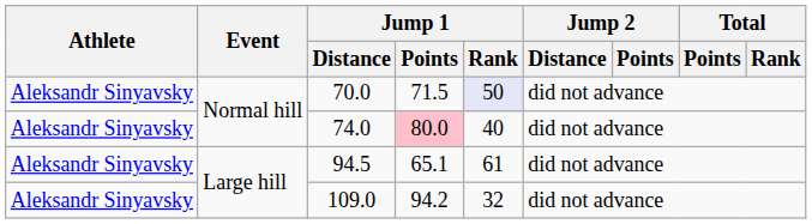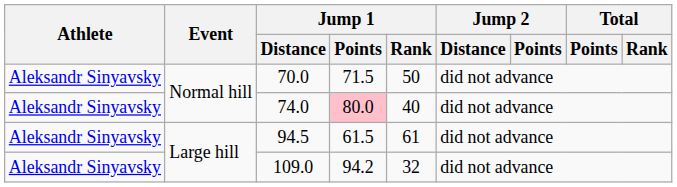 <table class="wikitable" style="font-size:90%">
 <tr>
 <th rowspan="2">Athlete</th>
 <th rowspan="2">Event</th>
 <th colspan="3">Jump 1</th>
 <th colspan="2">Jump 2</th>
 <th colspan="2">Total</th>
 </tr>
 <tr>
 <th>Distance</th>
 <th>Points</th>
 <th>Rank</th>
 <th>Distance</th>
 <th>Points</th>
 <th>Points</th>
 <th>Rank</th>
 </tr>
 <tr>
 <td><a href='#'>Aleksandr Sinyavsky</a></td>
 <td rowspan="2">Normal hill</td>
 <td align="center">70.0</td>
 <td align="center">71.5</td>
-<td align="center" style="background: lavender;">50</td>
+<td align="center">50</td>
 <td colspan="4">did not advance</td>
 </tr>
 <tr>
 <td><a href='#'>Aleksandr Sinyavsky</a></td>
 <td align="center">74.0</td>
 <td align="center" style="background: pink;">80.0</td>
 <td align="center">40</td>
 <td colspan="4">did not advance</td>
 </tr>
 <tr>
 <td><a href='#'>Aleksandr Sinyavsky</a></td>
 <td rowspan="2">Large hill</td>
 <td align="center">94.5</td>
-<td align="center">65.1</td>
+<td align="center">61.5</td>
 <td align="center">61</td>
 <td colspan="4">did not advance</td>
 </tr>
 <tr>
 <td><a href='#'>Aleksandr Sinyavsky</a></td>
 <td align="center">109.0</td>
 <td align="center">94.2</td>
 <td align="center">32</td>
 <td colspan="4">did not advance</td>
 </tr>
 </table>
